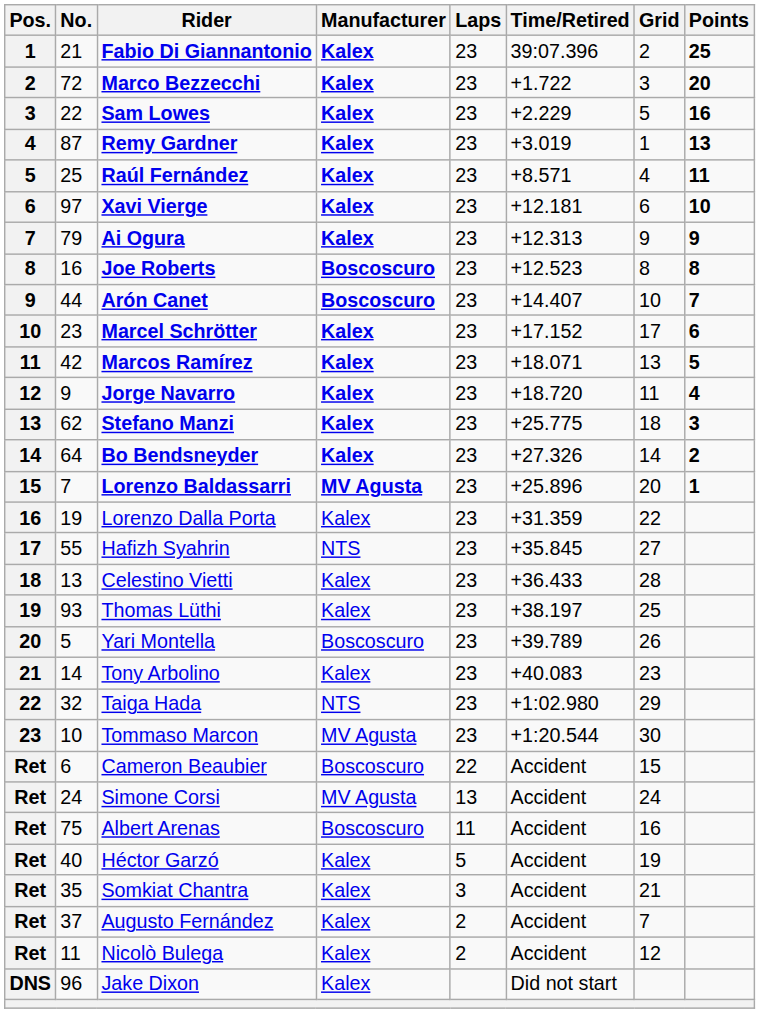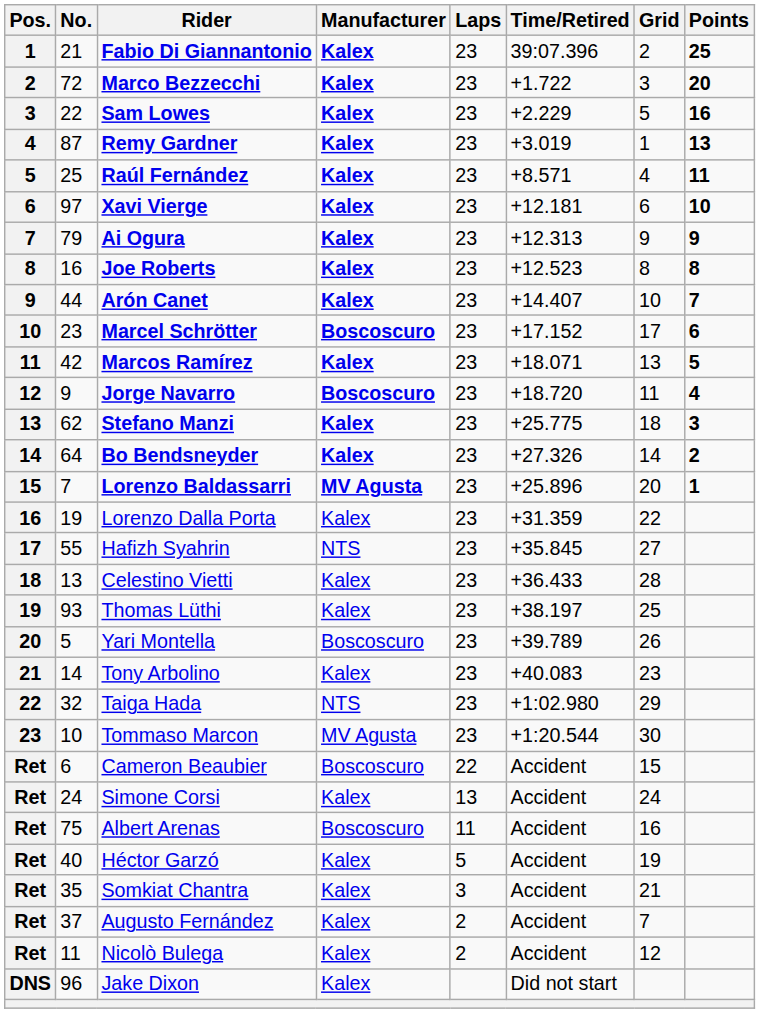 <table class="wikitable" style="font-size:85%;">
 <tr>
 <th>Pos.</th>
 <th>No.</th>
 <th>Rider</th>
 <th>Manufacturer</th>
 <th>Laps</th>
 <th>Time/Retired</th>
 <th>Grid</th>
 <th>Points</th>
 </tr>
 <tr>
 <th>1</th>
 <td>21</td>
 <td> <strong><a href='#'>Fabio Di Giannantonio</a></strong></td>
 <td><strong><a href='#'>Kalex</a></strong></td>
 <td>23</td>
 <td>39:07.396</td>
 <td>2</td>
 <td><strong>25</strong></td>
 </tr>
 <tr>
 <th>2</th>
 <td>72</td>
 <td> <strong><a href='#'>Marco Bezzecchi</a></strong></td>
 <td><strong><a href='#'>Kalex</a></strong></td>
 <td>23</td>
 <td>+1.722</td>
 <td>3</td>
 <td><strong>20</strong></td>
 </tr>
 <tr>
 <th>3</th>
 <td>22</td>
 <td> <strong><a href='#'>Sam Lowes</a></strong></td>
 <td><strong><a href='#'>Kalex</a></strong></td>
 <td>23</td>
 <td>+2.229</td>
 <td>5</td>
 <td><strong>16</strong></td>
 </tr>
 <tr>
 <th>4</th>
 <td>87</td>
 <td> <strong><a href='#'>Remy Gardner</a></strong></td>
 <td><strong><a href='#'>Kalex</a></strong></td>
 <td>23</td>
 <td>+3.019</td>
 <td>1</td>
 <td><strong>13</strong></td>
 </tr>
 <tr>
 <th>5</th>
 <td>25</td>
 <td> <strong><a href='#'>Raúl Fernández</a></strong></td>
 <td><strong><a href='#'>Kalex</a></strong></td>
 <td>23</td>
 <td>+8.571</td>
 <td>4</td>
 <td><strong>11</strong></td>
 </tr>
 <tr>
 <th>6</th>
 <td>97</td>
 <td> <strong><a href='#'>Xavi Vierge</a></strong></td>
 <td><strong><a href='#'>Kalex</a></strong></td>
 <td>23</td>
 <td>+12.181</td>
 <td>6</td>
 <td><strong>10</strong></td>
 </tr>
 <tr>
 <th>7</th>
 <td>79</td>
 <td> <strong><a href='#'>Ai Ogura</a></strong></td>
 <td><strong><a href='#'>Kalex</a></strong></td>
 <td>23</td>
 <td>+12.313</td>
 <td>9</td>
 <td><strong>9</strong></td>
 </tr>
 <tr>
 <th>8</th>
 <td>16</td>
 <td> <strong><a href='#'>Joe Roberts</a></strong></td>
-<td><strong><a href='#'>Boscoscuro</a></strong></td>
+<td><strong><a href='#'>Kalex</a></strong></td>
 <td>23</td>
 <td>+12.523</td>
 <td>8</td>
 <td><strong>8</strong></td>
 </tr>
 <tr>
 <th>9</th>
 <td>44</td>
 <td> <strong><a href='#'>Arón Canet</a></strong></td>
-<td><strong><a href='#'>Boscoscuro</a></strong></td>
+<td><strong><a href='#'>Kalex</a></strong></td>
 <td>23</td>
 <td>+14.407</td>
 <td>10</td>
 <td><strong>7</strong></td>
 </tr>
 <tr>
 <th>10</th>
 <td>23</td>
 <td> <strong><a href='#'>Marcel Schrötter</a></strong></td>
-<td><strong><a href='#'>Kalex</a></strong></td>
+<td><strong><a href='#'>Boscoscuro</a></strong></td>
 <td>23</td>
 <td>+17.152</td>
 <td>17</td>
 <td><strong>6</strong></td>
 </tr>
 <tr>
 <th>11</th>
 <td>42</td>
 <td> <strong><a href='#'>Marcos Ramírez</a></strong></td>
 <td><strong><a href='#'>Kalex</a></strong></td>
 <td>23</td>
 <td>+18.071</td>
 <td>13</td>
 <td><strong>5</strong></td>
 </tr>
 <tr>
 <th>12</th>
 <td>9</td>
 <td> <strong><a href='#'>Jorge Navarro</a></strong></td>
-<td><strong><a href='#'>Kalex</a></strong></td>
+<td><strong><a href='#'>Boscoscuro</a></strong></td>
 <td>23</td>
 <td>+18.720</td>
 <td>11</td>
 <td><strong>4</strong></td>
 </tr>
 <tr>
 <th>13</th>
 <td>62</td>
 <td> <strong><a href='#'>Stefano Manzi</a></strong></td>
 <td><strong><a href='#'>Kalex</a></strong></td>
 <td>23</td>
 <td>+25.775</td>
 <td>18</td>
 <td><strong>3</strong></td>
 </tr>
 <tr>
 <th>14</th>
 <td>64</td>
 <td> <strong><a href='#'>Bo Bendsneyder</a></strong></td>
 <td><strong><a href='#'>Kalex</a></strong></td>
 <td>23</td>
 <td>+27.326</td>
 <td>14</td>
 <td><strong>2</strong></td>
 </tr>
 <tr>
 <th>15</th>
 <td>7</td>
 <td> <strong><a href='#'>Lorenzo Baldassarri</a></strong></td>
 <td><strong><a href='#'>MV Agusta</a></strong></td>
 <td>23</td>
 <td>+25.896</td>
 <td>20</td>
 <td><strong>1</strong></td>
 </tr>
 <tr>
 <th>16</th>
 <td>19</td>
 <td> <a href='#'>Lorenzo Dalla Porta</a></td>
 <td><a href='#'>Kalex</a></td>
 <td>23</td>
 <td>+31.359</td>
 <td>22</td>
 <td></td>
 </tr>
 <tr>
 <th>17</th>
 <td>55</td>
 <td> <a href='#'>Hafizh Syahrin</a></td>
 <td><a href='#'>NTS</a></td>
 <td>23</td>
 <td>+35.845</td>
 <td>27</td>
 <td></td>
 </tr>
 <tr>
 <th>18</th>
 <td>13</td>
 <td> <a href='#'>Celestino Vietti</a></td>
 <td><a href='#'>Kalex</a></td>
 <td>23</td>
 <td>+36.433</td>
 <td>28</td>
 <td></td>
 </tr>
 <tr>
 <th>19</th>
 <td>93</td>
 <td> <a href='#'>Thomas Lüthi</a></td>
 <td><a href='#'>Kalex</a></td>
 <td>23</td>
 <td>+38.197</td>
 <td>25</td>
 <td></td>
 </tr>
 <tr>
 <th>20</th>
 <td>5</td>
 <td> <a href='#'>Yari Montella</a></td>
 <td><a href='#'>Boscoscuro</a></td>
 <td>23</td>
 <td>+39.789</td>
 <td>26</td>
 <td></td>
 </tr>
 <tr>
 <th>21</th>
 <td>14</td>
 <td> <a href='#'>Tony Arbolino</a></td>
 <td><a href='#'>Kalex</a></td>
 <td>23</td>
 <td>+40.083</td>
 <td>23</td>
 <td></td>
 </tr>
 <tr>
 <th>22</th>
 <td>32</td>
 <td> <a href='#'>Taiga Hada</a></td>
 <td><a href='#'>NTS</a></td>
 <td>23</td>
 <td>+1:02.980</td>
 <td>29</td>
 <td></td>
 </tr>
 <tr>
 <th>23</th>
 <td>10</td>
 <td> <a href='#'>Tommaso Marcon</a></td>
 <td><a href='#'>MV Agusta</a></td>
 <td>23</td>
 <td>+1:20.544</td>
 <td>30</td>
 <td></td>
 </tr>
 <tr>
 <th>Ret</th>
 <td>6</td>
 <td> <a href='#'>Cameron Beaubier</a></td>
 <td><a href='#'>Boscoscuro</a></td>
 <td>22</td>
 <td>Accident</td>
 <td>15</td>
 <td></td>
 </tr>
 <tr>
 <th>Ret</th>
 <td>24</td>
 <td> <a href='#'>Simone Corsi</a></td>
-<td><a href='#'>MV Agusta</a></td>
+<td><a href='#'>Kalex</a></td>
 <td>13</td>
 <td>Accident</td>
 <td>24</td>
 <td></td>
 </tr>
 <tr>
 <th>Ret</th>
 <td>75</td>
 <td> <a href='#'>Albert Arenas</a></td>
 <td><a href='#'>Boscoscuro</a></td>
 <td>11</td>
 <td>Accident</td>
 <td>16</td>
 <td></td>
 </tr>
 <tr>
 <th>Ret</th>
 <td>40</td>
 <td> <a href='#'>Héctor Garzó</a></td>
 <td><a href='#'>Kalex</a></td>
 <td>5</td>
 <td>Accident</td>
 <td>19</td>
 <td></td>
 </tr>
 <tr>
 <th>Ret</th>
 <td>35</td>
 <td> <a href='#'>Somkiat Chantra</a></td>
 <td><a href='#'>Kalex</a></td>
 <td>3</td>
 <td>Accident</td>
 <td>21</td>
 <td></td>
 </tr>
 <tr>
 <th>Ret</th>
 <td>37</td>
 <td> <a href='#'>Augusto Fernández</a></td>
 <td><a href='#'>Kalex</a></td>
 <td>2</td>
 <td>Accident</td>
 <td>7</td>
 <td></td>
 </tr>
 <tr>
 <th>Ret</th>
 <td>11</td>
 <td> <a href='#'>Nicolò Bulega</a></td>
 <td><a href='#'>Kalex</a></td>
 <td>2</td>
 <td>Accident</td>
 <td>12</td>
 <td></td>
 </tr>
 <tr>
 <th>DNS</th>
 <td>96</td>
 <td> <a href='#'>Jake Dixon</a></td>
 <td><a href='#'>Kalex</a></td>
 <td></td>
 <td>Did not start</td>
 <td></td>
 <td></td>
 </tr>
 <tr>
 <th colspan=8></th>
 </tr>
 </table>
